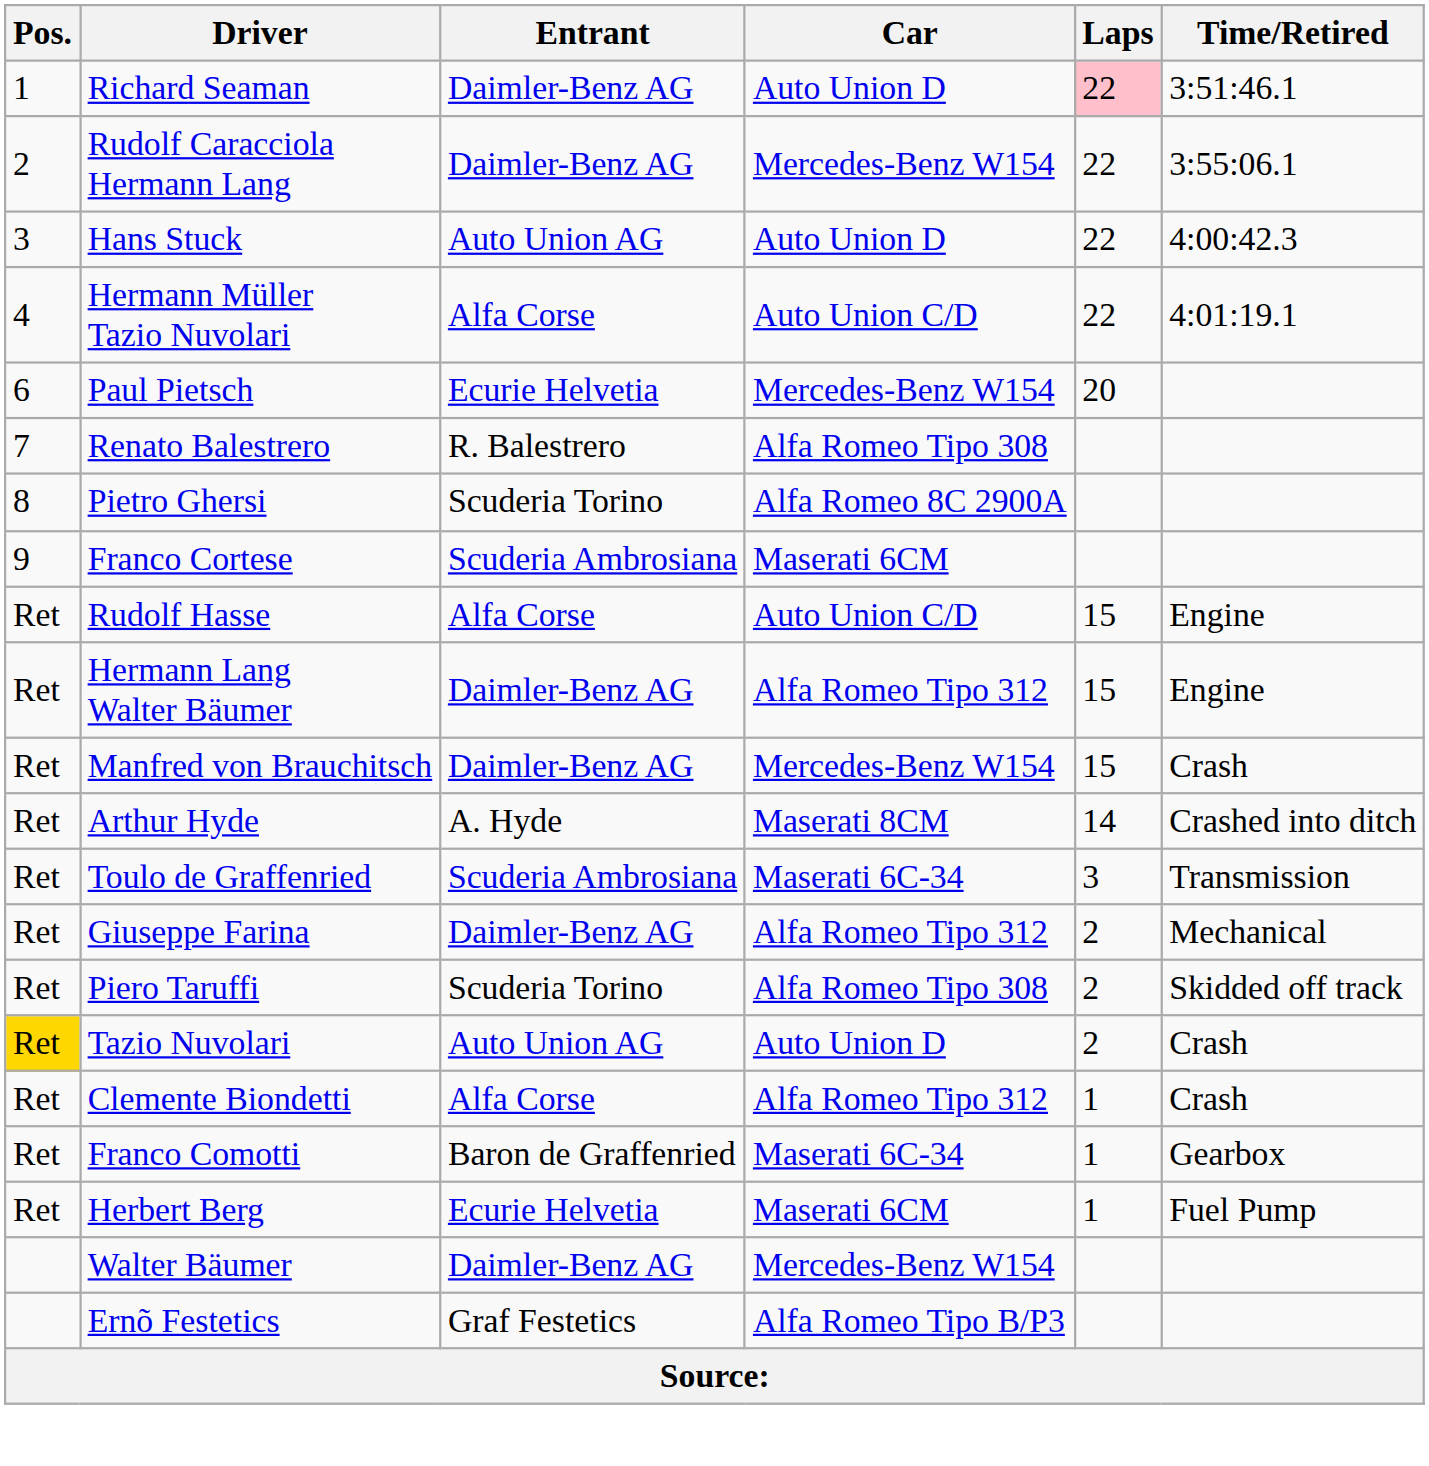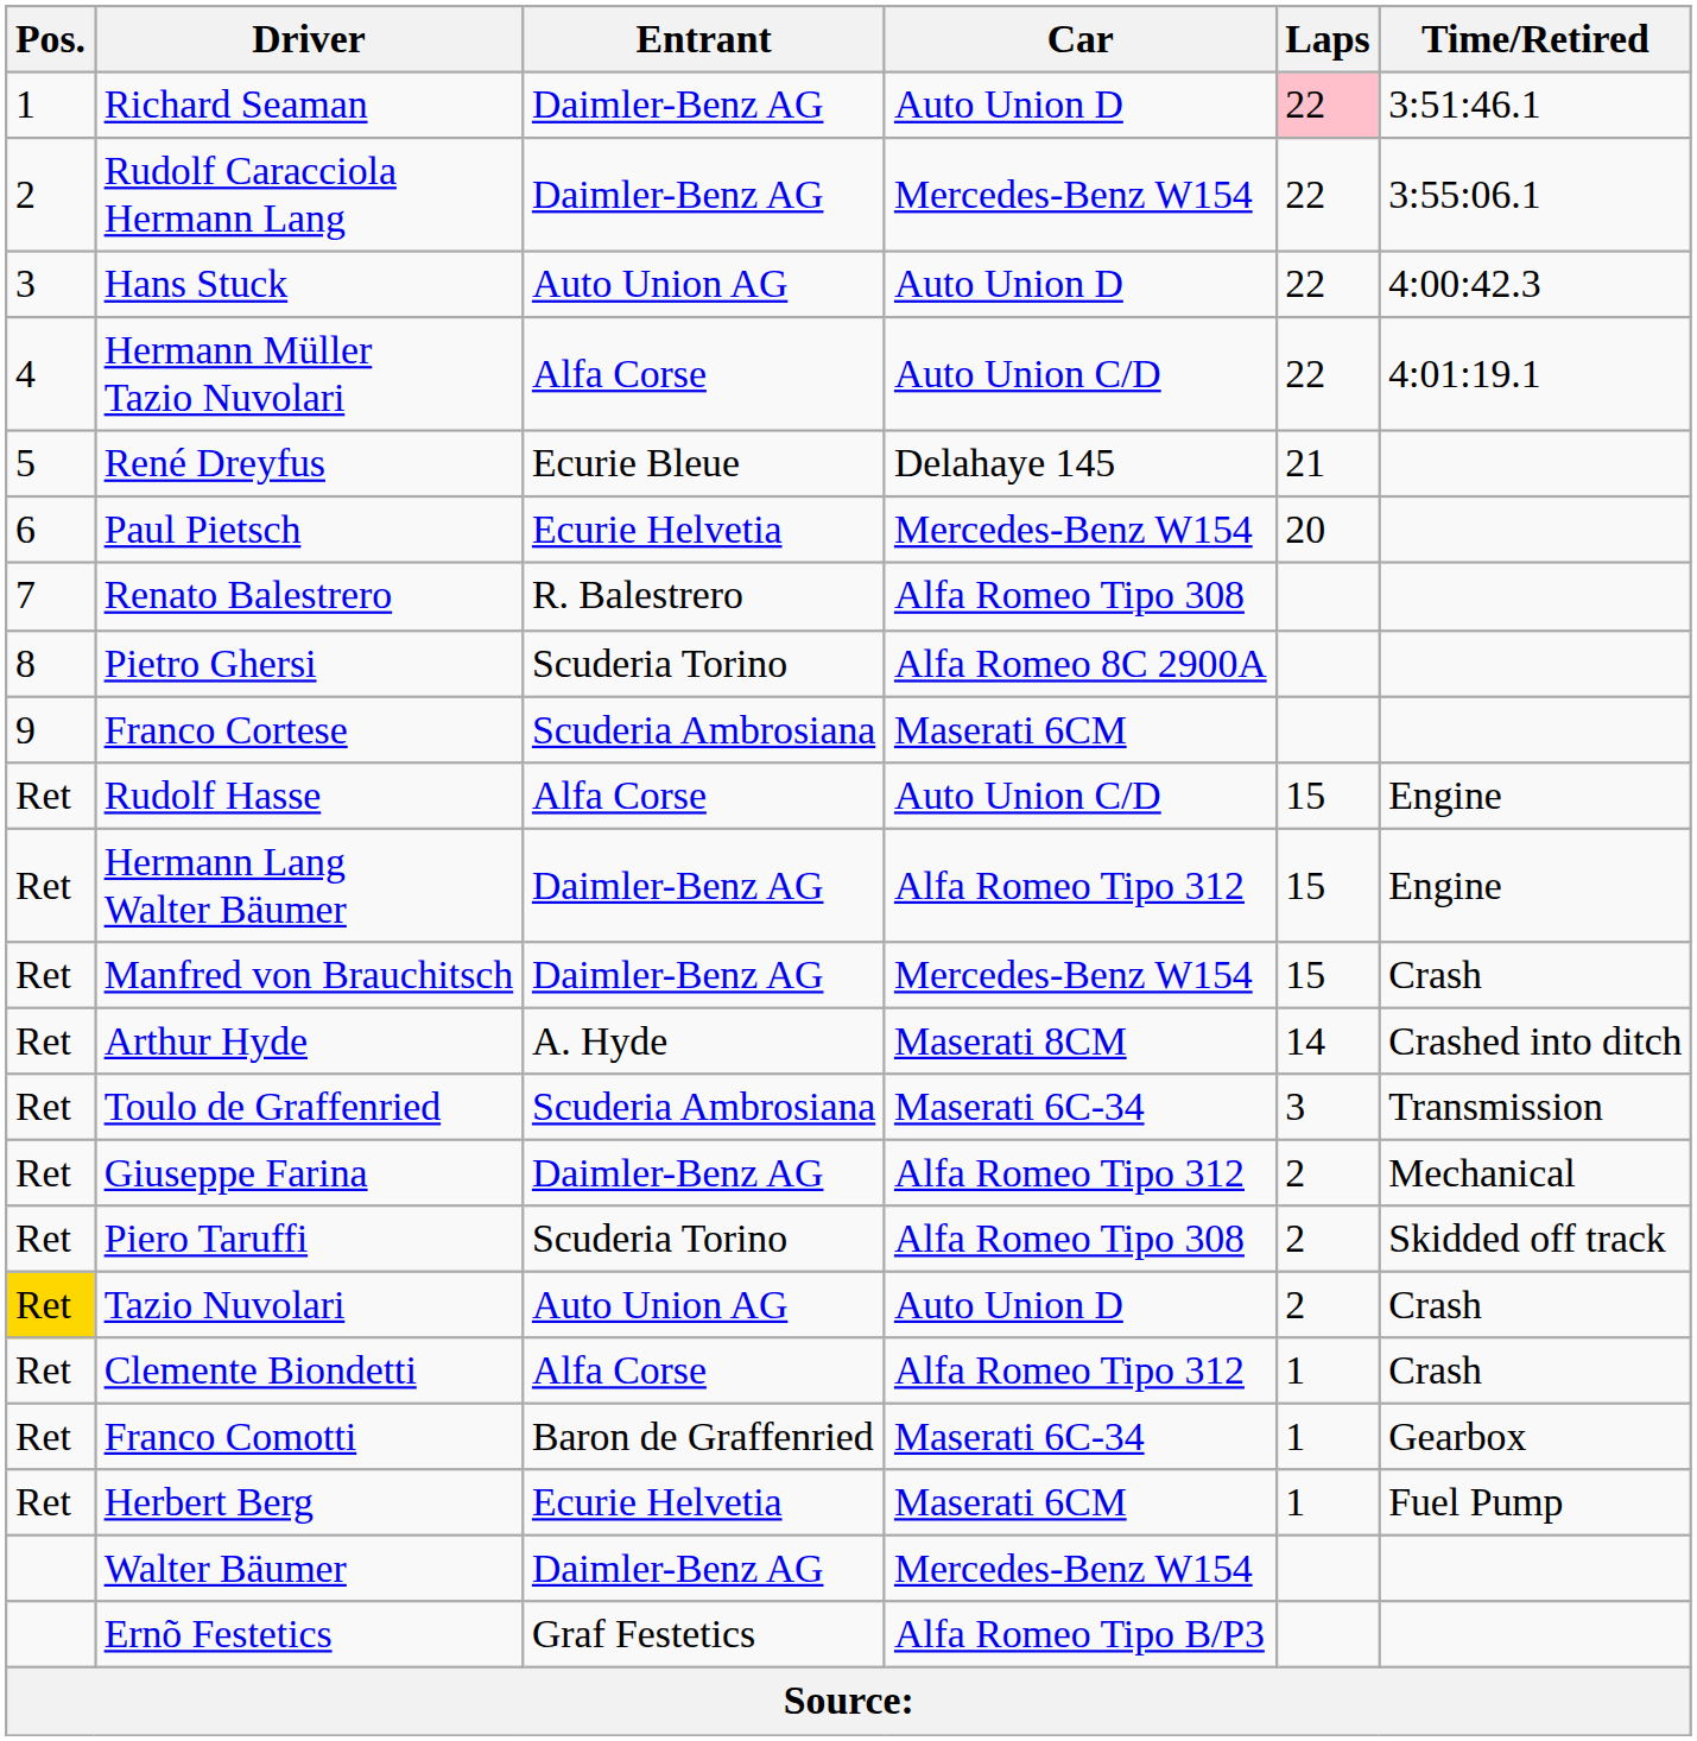 <table class="wikitable sortable" style="font-size: 95%;">
 <tr>
 <th>Pos.</th>
 <th>Driver</th>
 <th>Entrant</th>
 <th>Car</th>
 <th>Laps</th>
 <th>Time/Retired</th>
 </tr>
 <tr>
 <td>1</td>
 <td> <a href='#'>Richard Seaman</a></td>
 <td><a href='#'>Daimler-Benz AG</a></td>
 <td><a href='#'>Auto Union D</a></td>
 <td style="background: pink;">22</td>
 <td>3:51:46.1</td>
 </tr>
 <tr>
 <td>2</td>
 <td> <a href='#'>Rudolf Caracciola</a><br> <a href='#'>Hermann Lang</a></td>
 <td><a href='#'>Daimler-Benz AG</a></td>
 <td><a href='#'>Mercedes-Benz W154</a></td>
 <td>22</td>
 <td>3:55:06.1</td>
 </tr>
 <tr>
 <td>3</td>
 <td> <a href='#'>Hans Stuck</a></td>
 <td><a href='#'>Auto Union AG</a></td>
 <td><a href='#'>Auto Union D</a></td>
 <td>22</td>
 <td>4:00:42.3</td>
 </tr>
 <tr>
 <td>4</td>
 <td> <a href='#'>Hermann Müller</a><br> <a href='#'>Tazio Nuvolari</a></td>
 <td><a href='#'>Alfa Corse</a></td>
 <td><a href='#'>Auto Union C/D</a></td>
 <td>22</td>
 <td>4:01:19.1</td>
+</tr>
+<tr>
+<td>5</td>
+<td> <a href='#'>René Dreyfus</a></td>
+<td>Ecurie Bleue</td>
+<td>Delahaye 145</td>
+<td>21</td>
+<td></td>
 </tr>
 <tr>
 <td>6</td>
 <td> <a href='#'>Paul Pietsch</a></td>
 <td><a href='#'>Ecurie Helvetia</a></td>
 <td><a href='#'>Mercedes-Benz W154</a></td>
 <td>20</td>
 <td></td>
 </tr>
 <tr>
 <td>7</td>
 <td> <a href='#'>Renato Balestrero</a></td>
 <td>R. Balestrero</td>
 <td><a href='#'>Alfa Romeo Tipo 308</a></td>
 <td></td>
 <td></td>
 </tr>
 <tr>
 <td>8</td>
 <td> <a href='#'>Pietro Ghersi</a></td>
 <td>Scuderia Torino</td>
 <td><a href='#'>Alfa Romeo 8C 2900A</a></td>
 <td></td>
 <td></td>
 </tr>
 <tr>
 <td>9</td>
 <td> <a href='#'>Franco Cortese</a></td>
 <td><a href='#'>Scuderia Ambrosiana</a></td>
 <td><a href='#'>Maserati 6CM</a></td>
 <td></td>
 <td></td>
 </tr>
 <tr>
 <td>Ret</td>
 <td> <a href='#'>Rudolf Hasse</a></td>
 <td><a href='#'>Alfa Corse</a></td>
 <td><a href='#'>Auto Union C/D</a></td>
 <td>15</td>
 <td>Engine</td>
 </tr>
 <tr>
 <td>Ret</td>
 <td> <a href='#'>Hermann Lang</a><br> <a href='#'>Walter Bäumer</a></td>
 <td><a href='#'>Daimler-Benz AG</a></td>
 <td><a href='#'>Alfa Romeo Tipo 312</a></td>
 <td>15</td>
 <td>Engine</td>
 </tr>
 <tr>
 <td>Ret</td>
 <td> <a href='#'>Manfred von Brauchitsch</a></td>
 <td><a href='#'>Daimler-Benz AG</a></td>
 <td><a href='#'>Mercedes-Benz W154</a></td>
 <td>15</td>
 <td>Crash</td>
 </tr>
 <tr>
 <td>Ret</td>
 <td> <a href='#'>Arthur Hyde</a></td>
 <td>A. Hyde</td>
 <td><a href='#'>Maserati 8CM</a></td>
 <td>14</td>
 <td>Crashed into ditch</td>
 </tr>
 <tr>
 <td>Ret</td>
 <td> <a href='#'>Toulo de Graffenried</a></td>
 <td><a href='#'>Scuderia Ambrosiana</a></td>
 <td><a href='#'>Maserati 6C-34</a></td>
 <td>3</td>
 <td>Transmission</td>
 </tr>
 <tr>
 <td>Ret</td>
 <td> <a href='#'>Giuseppe Farina</a></td>
 <td><a href='#'>Daimler-Benz AG</a></td>
 <td><a href='#'>Alfa Romeo Tipo 312</a></td>
 <td>2</td>
 <td>Mechanical</td>
 </tr>
 <tr>
 <td>Ret</td>
 <td> <a href='#'>Piero Taruffi</a></td>
 <td>Scuderia Torino</td>
 <td><a href='#'>Alfa Romeo Tipo 308</a></td>
 <td>2</td>
 <td>Skidded off track</td>
 </tr>
 <tr>
 <td style="background: gold;">Ret</td>
 <td> <a href='#'>Tazio Nuvolari</a></td>
 <td><a href='#'>Auto Union AG</a></td>
 <td><a href='#'>Auto Union D</a></td>
 <td>2</td>
 <td>Crash</td>
 </tr>
 <tr>
 <td>Ret</td>
 <td> <a href='#'>Clemente Biondetti</a></td>
 <td><a href='#'>Alfa Corse</a></td>
 <td><a href='#'>Alfa Romeo Tipo 312</a></td>
 <td>1</td>
 <td>Crash</td>
 </tr>
 <tr>
 <td>Ret</td>
 <td> <a href='#'>Franco Comotti</a></td>
 <td>Baron de Graffenried</td>
 <td><a href='#'>Maserati 6C-34</a></td>
 <td>1</td>
 <td>Gearbox</td>
 </tr>
 <tr>
 <td>Ret</td>
 <td> <a href='#'>Herbert Berg</a></td>
 <td><a href='#'>Ecurie Helvetia</a></td>
 <td><a href='#'>Maserati 6CM</a></td>
 <td>1</td>
 <td>Fuel Pump</td>
 </tr>
 <tr>
 <td></td>
 <td> <a href='#'>Walter Bäumer</a></td>
 <td><a href='#'>Daimler-Benz AG</a></td>
 <td><a href='#'>Mercedes-Benz W154</a></td>
 <td></td>
 <td></td>
 </tr>
 <tr>
 <td></td>
 <td> <a href='#'>Ernõ Festetics</a></td>
 <td>Graf Festetics</td>
 <td><a href='#'>Alfa Romeo Tipo B/P3</a></td>
 <td></td>
 <td></td>
 </tr>
 <tr>
 <th colspan="6">Source:</th>
 </tr>
 </table>
